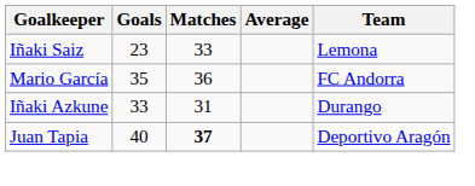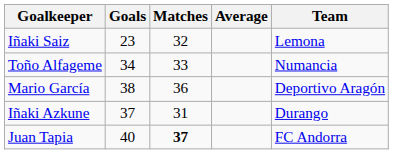 <table class="wikitable sortable">
 <tr>
 <th>Goalkeeper</th>
 <th>Goals</th>
 <th>Matches</th>
 <th>Average</th>
 <th>Team</th>
 </tr>
 <tr>
 <td> <a href='#'>Iñaki Saiz</a></td>
 <td style="text-align:center;">23</td>
-<td style="text-align:center;">33</td>
+<td style="text-align:center;">32</td>
 <td style="text-align:center;"></td>
 <td><a href='#'>Lemona</a></td>
 </tr>
 <tr>
+<td> <a href='#'>Toño Alfageme</a></td>
+<td style="text-align:center;">34</td>
+<td style="text-align:center;">33</td>
+<td style="text-align:center;"></td>
+<td><a href='#'>Numancia</a></td>
+</tr>
+<tr>
 <td> <a href='#'>Mario García</a></td>
-<td style="text-align:center;">35</td>
+<td style="text-align:center;">38</td>
 <td style="text-align:center;">36</td>
 <td style="text-align:center;"></td>
-<td><a href='#'>FC Andorra</a></td>
+<td><a href='#'>Deportivo Aragón</a></td>
 </tr>
 <tr>
 <td> <a href='#'>Iñaki Azkune</a></td>
-<td style="text-align:center;">33</td>
+<td style="text-align:center;">37</td>
 <td style="text-align:center;">31</td>
 <td style="text-align:center;"></td>
 <td><a href='#'>Durango</a></td>
 </tr>
 <tr>
 <td> <a href='#'>Juan Tapia</a></td>
 <td style="text-align:center;">40</td>
 <td style="text-align:center;"><strong>37</strong></td>
 <td style="text-align:center;"></td>
-<td><a href='#'>Deportivo Aragón</a></td>
+<td><a href='#'>FC Andorra</a></td>
 </tr>
 </table>
